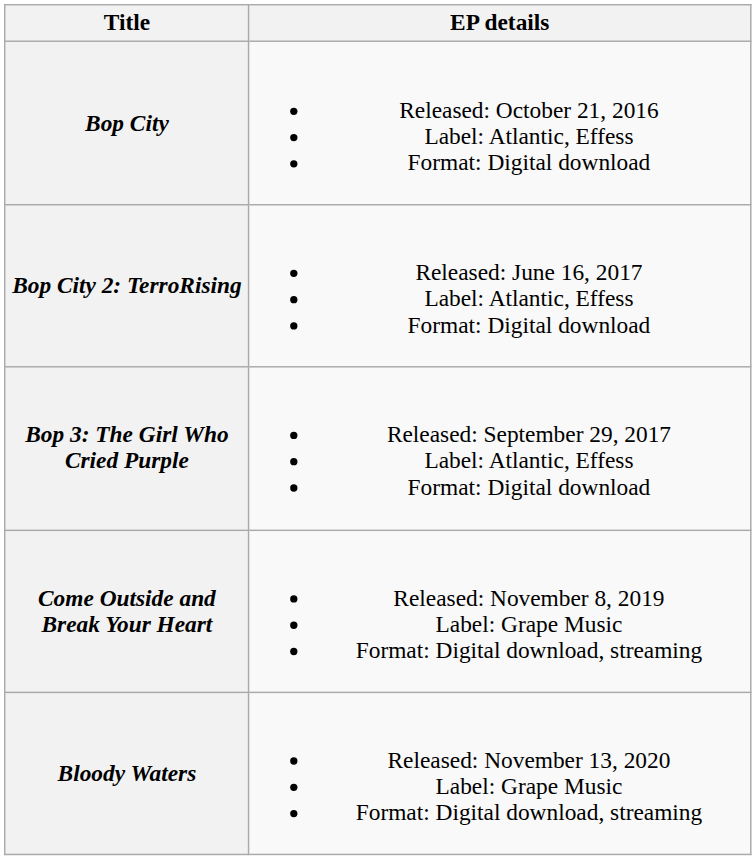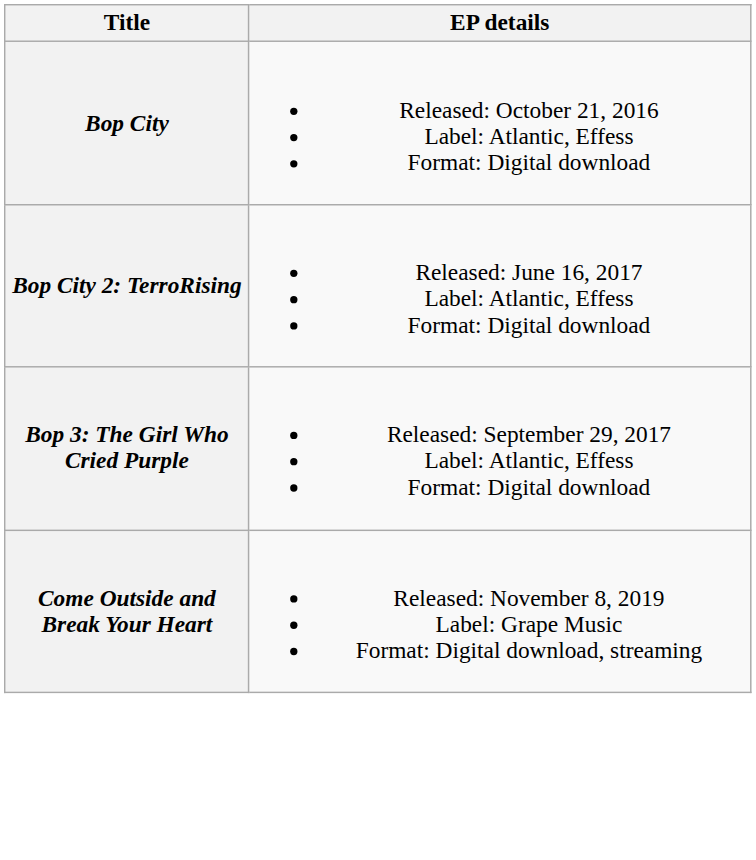 <table class="wikitable plainrowheaders" style="text-align:center;">
 <tr>
 <th scope="col" style="width:10em;">Title</th>
 <th scope="col" style="width:21em;">EP details</th>
 </tr>
 <tr>
 <th scope="row"><em>Bop City</em></th>
 <td><br><ul><li>Released: October 21, 2016</li><li>Label: Atlantic, Effess</li><li>Format: Digital download</li></ul></td>
 </tr>
 <tr>
 <th scope="row"><em>Bop City 2: TerroRising</em></th>
 <td><br><ul><li>Released: June 16, 2017</li><li>Label: Atlantic, Effess</li><li>Format: Digital download</li></ul></td>
 </tr>
 <tr>
 <th scope="row"><em>Bop 3: The Girl Who Cried Purple</em></th>
 <td><br><ul><li>Released: September 29, 2017</li><li>Label: Atlantic, Effess</li><li>Format: Digital download</li></ul></td>
 </tr>
 <tr>
 <th scope="row"><em>Come Outside and Break Your Heart</em></th>
 <td><br><ul><li>Released: November 8, 2019</li><li>Label: Grape Music</li><li>Format: Digital download, streaming</li></ul></td>
 </tr>
-<tr>
-<th scope="row"><em>Bloody Waters</em></th>
-<td><br><ul><li>Released: November 13, 2020</li><li>Label: Grape Music</li><li>Format: Digital download, streaming</li></ul></td>
-</tr>
 </table>
